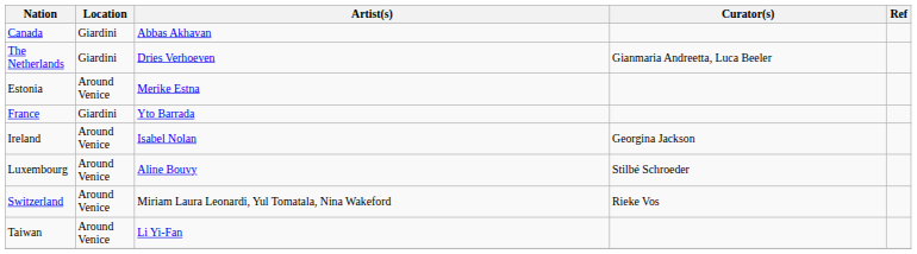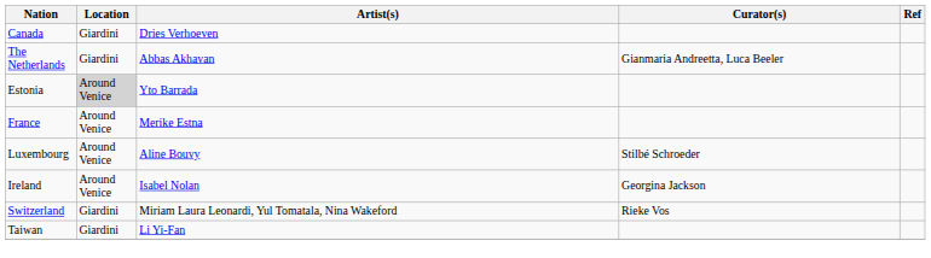 <table class="wikitable sortable" style="font-size:100%">
 <tr>
 <th scope="col" style="width:6%">Nation</th>
 <th scope="col" style="width:6%">Location</th>
 <th scope="col" style="width:48%">Artist(s)</th>
 <th scope="col" style="width:28%">Curator(s)</th>
 <th scope="col" style="width:2%">Ref</th>
 </tr>
 <tr>
 <td><a href='#'>Canada</a></td>
 <td>Giardini</td>
-<td><a href='#'>Abbas Akhavan</a></td>
+<td><a href='#'>Dries Verhoeven</a></td>
 <td></td>
 <td></td>
 </tr>
 <tr>
 <td><a href='#'>The Netherlands</a></td>
 <td>Giardini</td>
-<td><a href='#'>Dries Verhoeven</a></td>
+<td><a href='#'>Abbas Akhavan</a></td>
 <td>Gianmaria Andreetta, Luca Beeler</td>
 <td></td>
 </tr>
 <tr>
 <td>Estonia</td>
+<td style="background: lightgrey;">Around Venice</td>
+<td><a href='#'>Yto Barrada</a></td>
+<td></td>
+<td></td>
+</tr>
+<tr>
+<td><a href='#'>France</a></td>
 <td>Around Venice</td>
 <td><a href='#'>Merike Estna</a></td>
 <td></td>
 <td></td>
 </tr>
 <tr>
-<td><a href='#'>France</a></td>
-<td>Giardini</td>
-<td><a href='#'>Yto Barrada</a></td>
-<td></td>
+<td>Luxembourg</td>
+<td>Around Venice</td>
+<td><a href='#'>Aline Bouvy</a></td>
+<td>Stilbé Schroeder</td>
 <td></td>
 </tr>
 <tr>
 <td>Ireland</td>
 <td>Around Venice</td>
 <td><a href='#'>Isabel Nolan</a></td>
 <td>Georgina Jackson</td>
 <td></td>
 </tr>
 <tr>
-<td>Luxembourg</td>
-<td>Around Venice</td>
-<td><a href='#'>Aline Bouvy</a></td>
-<td>Stilbé Schroeder</td>
-<td></td>
-</tr>
-<tr>
 <td><a href='#'>Switzerland</a></td>
-<td>Around Venice</td>
+<td>Giardini</td>
 <td>Miriam Laura Leonardi, Yul Tomatala, Nina Wakeford</td>
 <td>Rieke Vos</td>
 <td></td>
 </tr>
 <tr>
 <td>Taiwan</td>
-<td>Around Venice</td>
+<td>Giardini</td>
 <td><a href='#'>Li Yi-Fan</a></td>
 <td></td>
 <td></td>
 </tr>
 <tr>
 </tr>
 </table>
